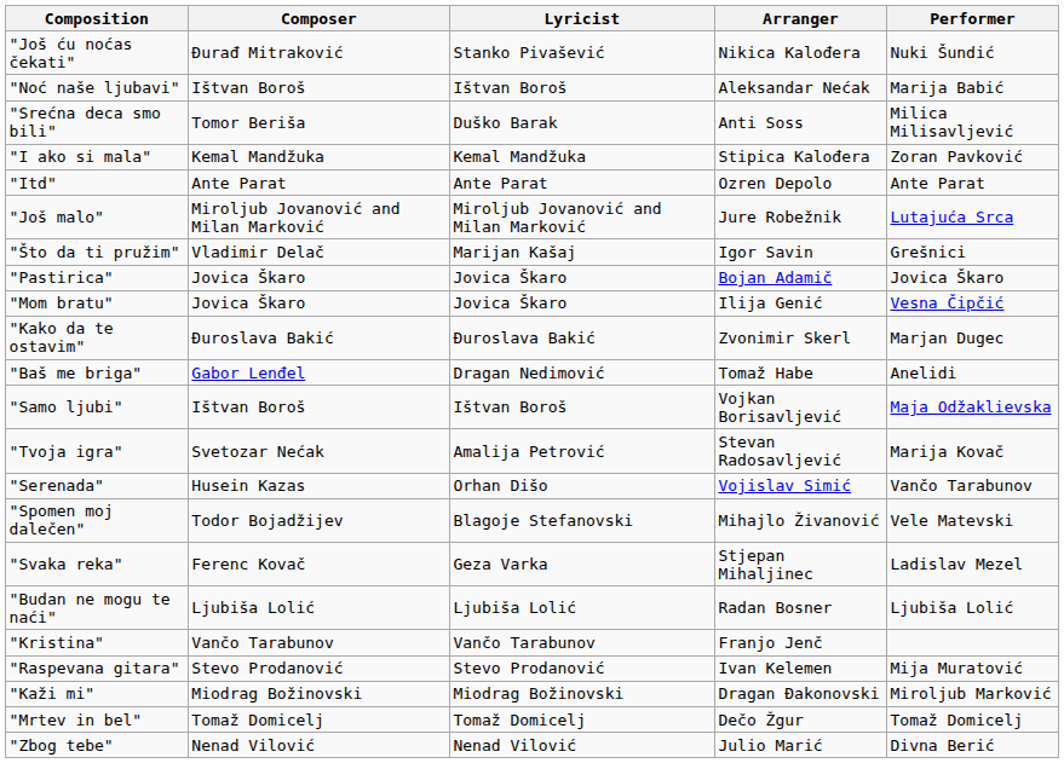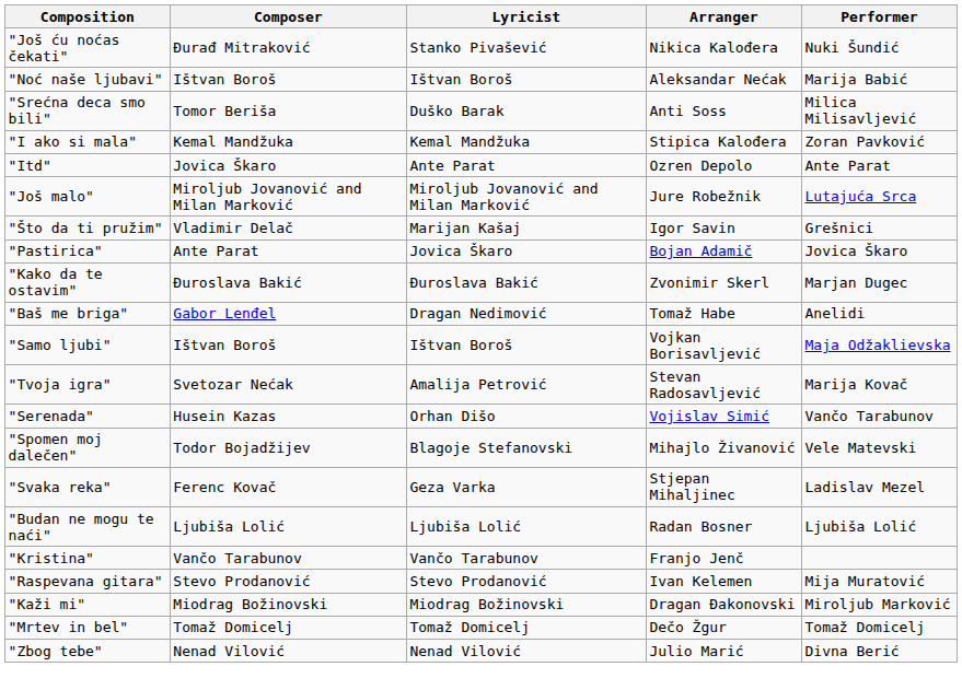 <table class="wikitable sortable">
 <tr>
 <th class="unsortable">Composition</th>
 <th class="unsortable">Composer</th>
 <th class="unsortable">Lyricist</th>
 <th class="unsortable">Arranger</th>
 <th class="unsortable">Performer</th>
 </tr>
 <tr>
 <td>"Još ću noćas čekati"</td>
 <td>Đurađ Mitraković</td>
 <td>Stanko Pivašević</td>
 <td>Nikica Kalođera</td>
 <td>Nuki Šundić</td>
 </tr>
 <tr>
 <td>"Noć naše ljubavi"</td>
 <td>Ištvan Boroš</td>
 <td>Ištvan Boroš</td>
 <td>Aleksandar Nećak</td>
 <td>Marija Babić</td>
 </tr>
 <tr>
 <td>"Srećna deca smo bili"</td>
 <td>Tomor Beriša</td>
 <td>Duško Barak</td>
 <td>Anti Soss</td>
 <td>Milica Milisavljević</td>
 </tr>
 <tr>
 <td>"I ako si mala"</td>
 <td>Kemal Mandžuka</td>
 <td>Kemal Mandžuka</td>
 <td>Stipica Kalođera</td>
 <td>Zoran Pavković</td>
 </tr>
 <tr>
 <td>"Itd"</td>
-<td>Ante Parat</td>
+<td>Jovica Škaro</td>
 <td>Ante Parat</td>
 <td>Ozren Depolo</td>
 <td>Ante Parat</td>
 </tr>
 <tr>
 <td>"Još malo"</td>
 <td>Miroljub Jovanović and Milan Marković</td>
 <td>Miroljub Jovanović and Milan Marković</td>
 <td>Jure Robežnik</td>
 <td><a href='#'>Lutajuća Srca</a></td>
 </tr>
 <tr>
 <td>"Što da ti pružim"</td>
 <td>Vladimir Delač</td>
 <td>Marijan Kašaj</td>
 <td>Igor Savin</td>
 <td>Grešnici</td>
 </tr>
 <tr>
 <td>"Pastirica"</td>
-<td>Jovica Škaro</td>
+<td>Ante Parat</td>
 <td>Jovica Škaro</td>
 <td><a href='#'>Bojan Adamič</a></td>
 <td>Jovica Škaro</td>
-</tr>
-<tr>
-<td>"Mom bratu"</td>
-<td>Jovica Škaro</td>
-<td>Jovica Škaro</td>
-<td>Ilija Genić</td>
-<td><a href='#'>Vesna Čipčić</a></td>
 </tr>
 <tr>
 <td>"Kako da te ostavim"</td>
 <td>Đuroslava Bakić</td>
 <td>Đuroslava Bakić</td>
 <td>Zvonimir Skerl</td>
 <td>Marjan Dugec</td>
 </tr>
 <tr>
 <td>"Baš me briga"</td>
 <td><a href='#'>Gabor Lenđel</a></td>
 <td>Dragan Nedimović</td>
 <td>Tomaž Habe</td>
 <td>Anelidi</td>
 </tr>
 <tr>
 <td>"Samo ljubi"</td>
 <td>Ištvan Boroš</td>
 <td>Ištvan Boroš</td>
 <td>Vojkan Borisavljević</td>
 <td><a href='#'>Maja Odžaklievska</a></td>
 </tr>
 <tr>
 <td>"Tvoja igra"</td>
 <td>Svetozar Nećak</td>
 <td>Amalija Petrović</td>
 <td>Stevan Radosavljević</td>
 <td>Marija Kovač</td>
 </tr>
 <tr>
 <td>"Serenada"</td>
 <td>Husein Kazas</td>
 <td>Orhan Dišo</td>
 <td><a href='#'>Vojislav Simić</a></td>
 <td>Vančo Tarabunov</td>
 </tr>
 <tr>
 <td>"Spomen moj dalečen"</td>
 <td>Todor Bojadžijev</td>
 <td>Blagoje Stefanovski</td>
 <td>Mihajlo Živanović</td>
 <td>Vele Matevski</td>
 </tr>
 <tr>
 <td>"Svaka reka"</td>
 <td>Ferenc Kovač</td>
 <td>Geza Varka</td>
 <td>Stjepan Mihaljinec</td>
 <td>Ladislav Mezel</td>
 </tr>
 <tr>
 <td>"Budan ne mogu te naći"</td>
 <td>Ljubiša Lolić</td>
 <td>Ljubiša Lolić</td>
 <td>Radan Bosner</td>
 <td>Ljubiša Lolić</td>
 </tr>
 <tr>
 <td>"Kristina"</td>
 <td>Vančo Tarabunov</td>
 <td>Vančo Tarabunov</td>
 <td>Franjo Jenč</td>
 <td></td>
 </tr>
 <tr>
 <td>"Raspevana gitara"</td>
 <td>Stevo Prodanović</td>
 <td>Stevo Prodanović</td>
 <td>Ivan Kelemen</td>
 <td>Mija Muratović</td>
 </tr>
 <tr>
 <td>"Kaži mi"</td>
 <td>Miodrag Božinovski</td>
 <td>Miodrag Božinovski</td>
 <td>Dragan Đakonovski</td>
 <td>Miroljub Marković</td>
 </tr>
 <tr>
 <td>"Mrtev in bel"</td>
 <td>Tomaž Domicelj</td>
 <td>Tomaž Domicelj</td>
 <td>Dečo Žgur</td>
 <td>Tomaž Domicelj</td>
 </tr>
 <tr>
 <td>"Zbog tebe"</td>
 <td>Nenad Vilović</td>
 <td>Nenad Vilović</td>
 <td>Julio Marić</td>
 <td>Divna Berić</td>
 </tr>
 <tr>
 </tr>
 </table>
